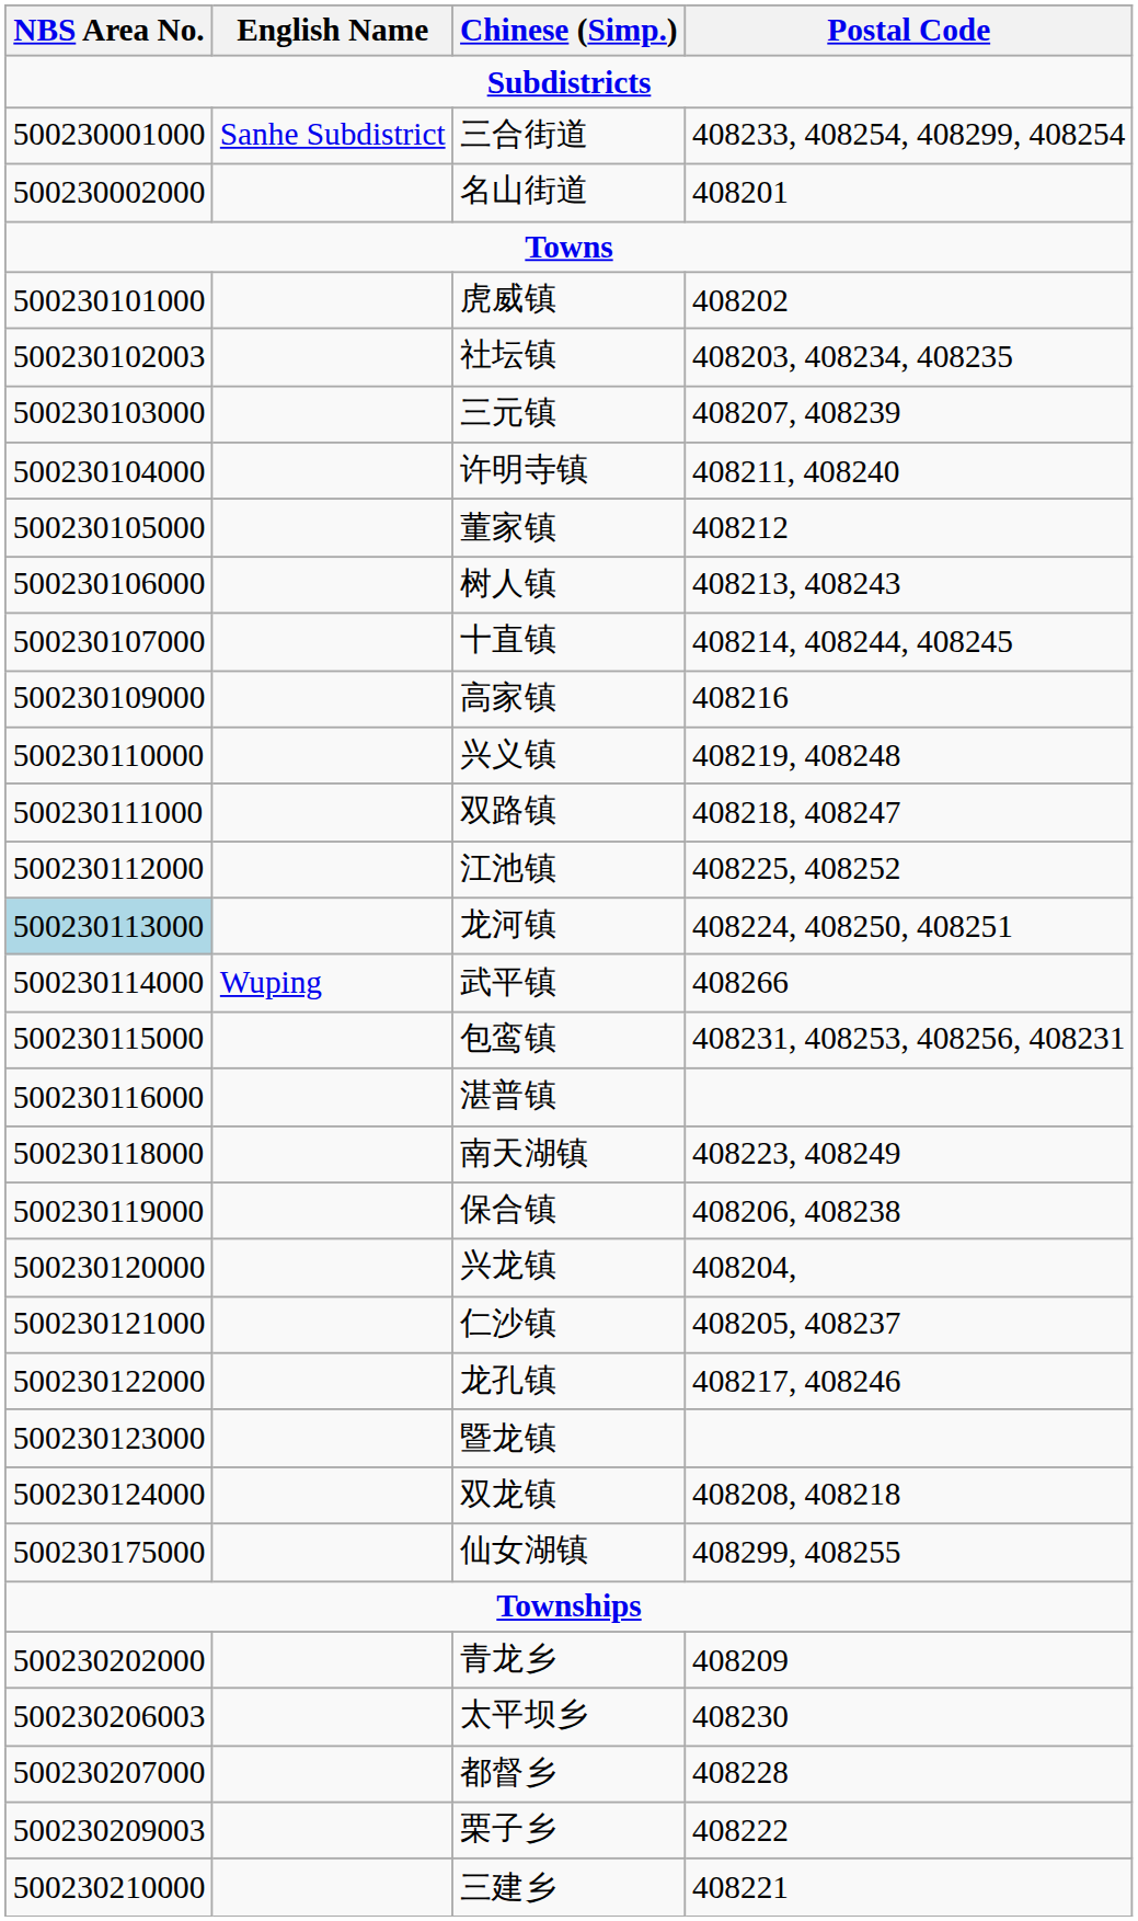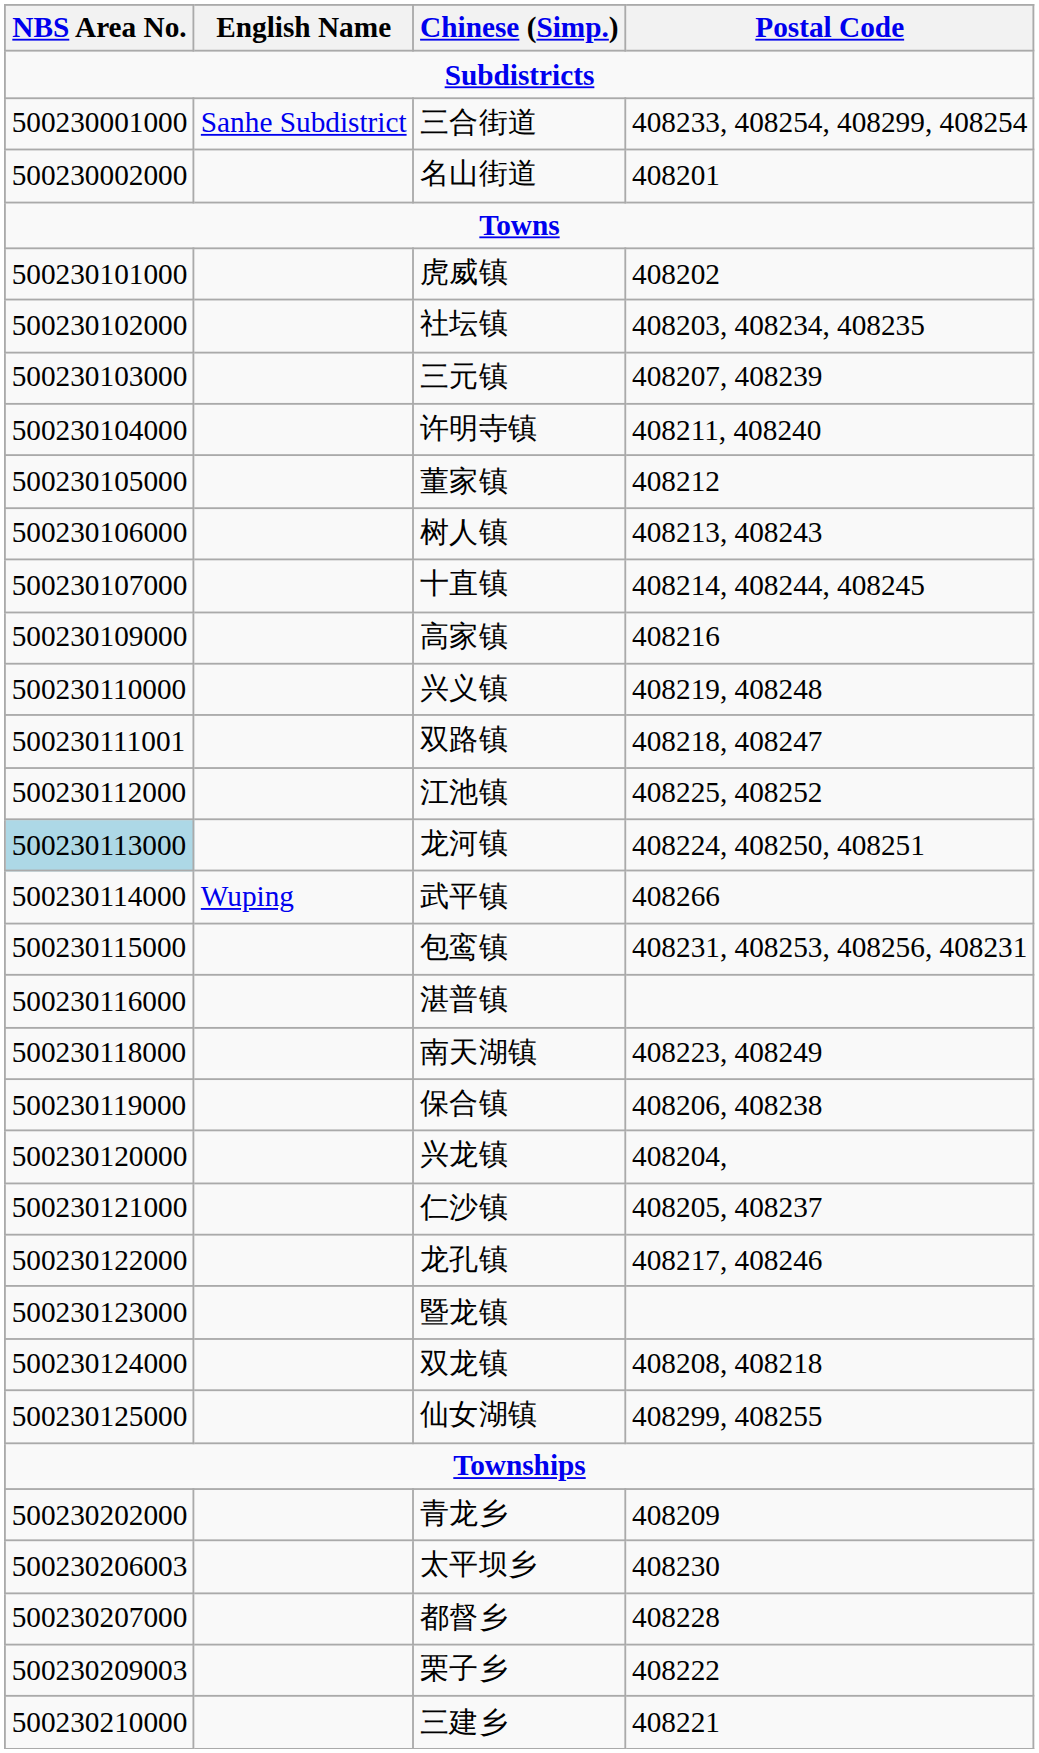 <table class="wikitable sortable">
 <tr>
 <th><a href='#'>NBS</a> Area No.</th>
 <th>English Name</th>
 <th><a href='#'>Chinese</a> (<a href='#'>Simp.</a>)</th>
 <th><a href='#'>Postal Code</a></th>
 </tr>
 <tr>
 <td colspan="4" style="text-align:center;"><strong><a href='#'>Subdistricts</a></strong></td>
 </tr>
 <tr>
 <td>500230001000</td>
 <td><a href='#'>Sanhe Subdistrict</a></td>
 <td>三合街道</td>
 <td>408233, 408254, 408299, 408254</td>
 </tr>
 <tr>
 <td>500230002000</td>
 <td></td>
 <td>名山街道</td>
 <td>408201</td>
 </tr>
 <tr>
 <td colspan="4" style="text-align:center;"><strong><a href='#'>Towns</a></strong></td>
 </tr>
 <tr>
 <td>500230101000</td>
 <td></td>
 <td>虎威镇</td>
 <td>408202</td>
 </tr>
 <tr>
-<td>500230102003</td>
+<td>500230102000</td>
 <td></td>
 <td>社坛镇</td>
 <td>408203, 408234, 408235</td>
 </tr>
 <tr>
 <td>500230103000</td>
 <td></td>
 <td>三元镇</td>
 <td>408207, 408239</td>
 </tr>
 <tr>
 <td>500230104000</td>
 <td></td>
 <td>许明寺镇</td>
 <td>408211, 408240</td>
 </tr>
 <tr>
 <td>500230105000</td>
 <td></td>
 <td>董家镇</td>
 <td>408212</td>
 </tr>
 <tr>
 <td>500230106000</td>
 <td></td>
 <td>树人镇</td>
 <td>408213, 408243</td>
 </tr>
 <tr>
 <td>500230107000</td>
 <td></td>
 <td>十直镇</td>
 <td>408214, 408244, 408245</td>
 </tr>
 <tr>
 <td>500230109000</td>
 <td></td>
 <td>高家镇</td>
 <td>408216</td>
 </tr>
 <tr>
 <td>500230110000</td>
 <td></td>
 <td>兴义镇</td>
 <td>408219, 408248</td>
 </tr>
 <tr>
-<td>500230111000</td>
+<td>500230111001</td>
 <td></td>
 <td>双路镇</td>
 <td>408218, 408247</td>
 </tr>
 <tr>
 <td>500230112000</td>
 <td></td>
 <td>江池镇</td>
 <td>408225, 408252</td>
 </tr>
 <tr>
 <td style="background: lightblue;">500230113000</td>
 <td></td>
 <td>龙河镇</td>
 <td>408224, 408250, 408251</td>
 </tr>
 <tr>
 <td>500230114000</td>
 <td><a href='#'>Wuping</a></td>
 <td>武平镇</td>
 <td>408266</td>
 </tr>
 <tr>
 <td>500230115000</td>
 <td></td>
 <td>包鸾镇</td>
 <td>408231, 408253, 408256, 408231</td>
 </tr>
 <tr>
 <td>500230116000</td>
 <td></td>
 <td>湛普镇</td>
 <td></td>
 </tr>
 <tr>
 <td>500230118000</td>
 <td></td>
 <td>南天湖镇</td>
 <td>408223, 408249</td>
 </tr>
 <tr>
 <td>500230119000</td>
 <td></td>
 <td>保合镇</td>
 <td>408206, 408238</td>
 </tr>
 <tr>
 <td>500230120000</td>
 <td></td>
 <td>兴龙镇</td>
 <td>408204,</td>
 </tr>
 <tr>
 <td>500230121000</td>
 <td></td>
 <td>仁沙镇</td>
 <td>408205, 408237</td>
 </tr>
 <tr>
 <td>500230122000</td>
 <td></td>
 <td>龙孔镇</td>
 <td>408217, 408246</td>
 </tr>
 <tr>
 <td>500230123000</td>
 <td></td>
 <td>暨龙镇</td>
 <td></td>
 </tr>
 <tr>
 <td>500230124000</td>
 <td></td>
 <td>双龙镇</td>
 <td>408208, 408218</td>
 </tr>
 <tr>
-<td>500230175000</td>
+<td>500230125000</td>
 <td></td>
 <td>仙女湖镇</td>
 <td>408299, 408255</td>
 </tr>
 <tr>
 <td colspan="4" style="text-align:center;"><strong><a href='#'>Townships</a></strong></td>
 </tr>
 <tr>
 <td>500230202000</td>
 <td></td>
 <td>青龙乡</td>
 <td>408209</td>
 </tr>
 <tr>
 <td>500230206003</td>
 <td></td>
 <td>太平坝乡</td>
 <td>408230</td>
 </tr>
 <tr>
 <td>500230207000</td>
 <td></td>
 <td>都督乡</td>
 <td>408228</td>
 </tr>
 <tr>
 <td>500230209003</td>
 <td></td>
 <td>栗子乡</td>
 <td>408222</td>
 </tr>
 <tr>
 <td>500230210000</td>
 <td></td>
 <td>三建乡</td>
 <td>408221</td>
 </tr>
 </table>
